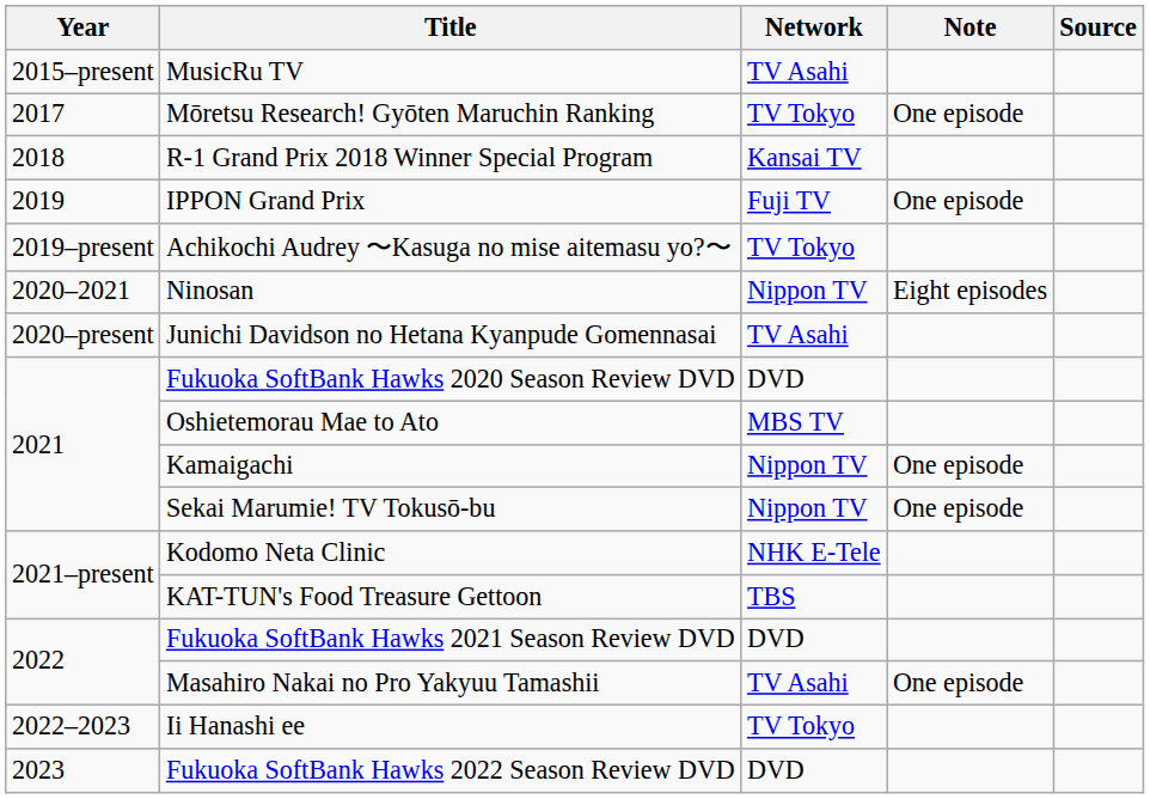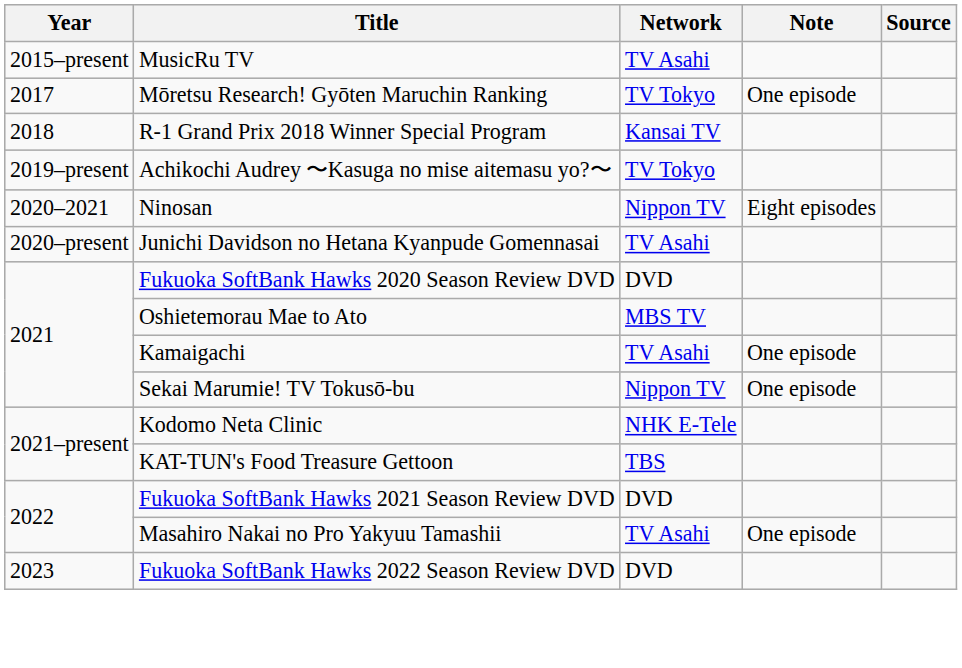 <table class="wikitable" style="font-size: 90%;">
 <tr>
 <th>Year</th>
 <th>Title</th>
 <th>Network</th>
 <th>Note</th>
 <th>Source</th>
 </tr>
 <tr>
 <td>2015–present</td>
 <td>MusicRu TV</td>
 <td><a href='#'>TV Asahi</a></td>
 <td></td>
 <td></td>
 </tr>
 <tr>
 <td>2017</td>
 <td>Mōretsu Research! Gyōten Maruchin Ranking</td>
 <td><a href='#'>TV Tokyo</a></td>
 <td>One episode</td>
 <td></td>
 </tr>
 <tr>
 <td>2018</td>
 <td>R-1 Grand Prix 2018 Winner Special Program</td>
 <td><a href='#'>Kansai TV</a></td>
 <td></td>
-<td></td>
-</tr>
-<tr>
-<td>2019</td>
-<td>IPPON Grand Prix</td>
-<td><a href='#'>Fuji TV</a></td>
-<td>One episode</td>
 <td></td>
 </tr>
 <tr>
 <td>2019–present</td>
 <td>Achikochi Audrey 〜Kasuga no mise aitemasu yo?〜</td>
 <td><a href='#'>TV Tokyo</a></td>
 <td></td>
 <td></td>
 </tr>
 <tr>
 <td rowspan="1">2020–2021</td>
 <td>Ninosan</td>
 <td><a href='#'>Nippon TV</a></td>
 <td>Eight episodes</td>
 <td></td>
 </tr>
 <tr>
 <td rowspan="1">2020–present</td>
 <td>Junichi Davidson no Hetana Kyanpude Gomennasai</td>
 <td><a href='#'>TV Asahi</a></td>
 <td></td>
 <td></td>
 </tr>
 <tr>
 <td rowspan="4">2021</td>
 <td><a href='#'>Fukuoka SoftBank Hawks</a> 2020 Season Review DVD</td>
 <td>DVD</td>
 <td></td>
 <td></td>
 </tr>
 <tr>
 <td>Oshietemorau Mae to Ato</td>
 <td><a href='#'>MBS TV</a></td>
 <td></td>
 <td></td>
 </tr>
 <tr>
 <td>Kamaigachi</td>
-<td><a href='#'>Nippon TV</a></td>
+<td><a href='#'>TV Asahi</a></td>
 <td>One episode</td>
 <td></td>
 </tr>
 <tr>
 <td>Sekai Marumie! TV Tokusō-bu</td>
 <td><a href='#'>Nippon TV</a></td>
 <td>One episode</td>
 <td></td>
 </tr>
 <tr>
 <td rowspan="2">2021–present</td>
 <td>Kodomo Neta Clinic</td>
 <td><a href='#'>NHK E-Tele</a></td>
 <td></td>
 <td></td>
 </tr>
 <tr>
 <td>KAT-TUN's Food Treasure Gettoon</td>
 <td><a href='#'>TBS</a></td>
 <td></td>
 <td></td>
 </tr>
 <tr>
 <td rowspan="2">2022</td>
 <td><a href='#'>Fukuoka SoftBank Hawks</a> 2021 Season Review DVD</td>
 <td>DVD</td>
 <td></td>
 <td></td>
 </tr>
 <tr>
 <td>Masahiro Nakai no Pro Yakyuu Tamashii</td>
 <td><a href='#'>TV Asahi</a></td>
 <td>One episode</td>
 <td></td>
 </tr>
 <tr>
-<td>2022–2023</td>
-<td>Ii Hanashi ee</td>
-<td><a href='#'>TV Tokyo</a></td>
-<td></td>
-<td></td>
-</tr>
-<tr>
 <td>2023</td>
 <td><a href='#'>Fukuoka SoftBank Hawks</a> 2022 Season Review DVD</td>
 <td>DVD</td>
 <td></td>
 <td></td>
 </tr>
 </table>
